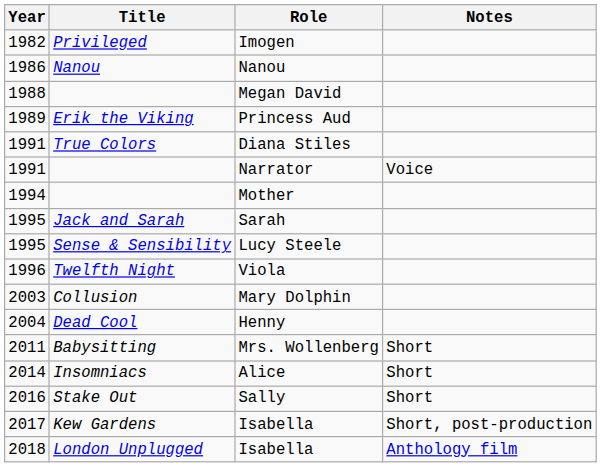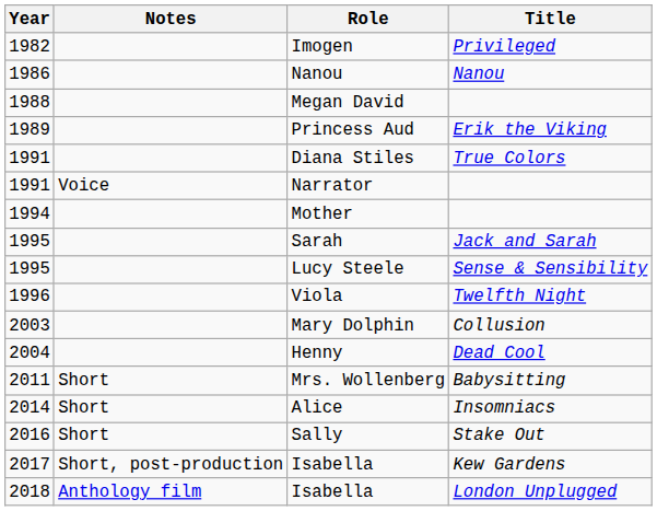 <table class="wikitable sortable">
 <tr>
 <th>Year</th>
+<th class="unsortable">Notes</th>
+<th>Role</th>
 <th>Title</th>
-<th>Role</th>
-<th class="unsortable">Notes</th>
 </tr>
 <tr>
 <td>1982</td>
+<td></td>
+<td>Imogen</td>
 <td><em><a href='#'>Privileged</a></em></td>
-<td>Imogen</td>
-<td></td>
 </tr>
 <tr>
 <td>1986</td>
+<td></td>
+<td>Nanou</td>
 <td><em><a href='#'>Nanou</a></em></td>
-<td>Nanou</td>
-<td></td>
 </tr>
 <tr>
 <td>1988</td>
+<td></td>
+<td>Megan David</td>
 <td><em></em></td>
-<td>Megan David</td>
-<td></td>
 </tr>
 <tr>
 <td>1989</td>
+<td></td>
+<td>Princess Aud</td>
 <td><em><a href='#'>Erik the Viking</a></em></td>
-<td>Princess Aud</td>
-<td></td>
 </tr>
 <tr>
 <td>1991</td>
+<td></td>
+<td>Diana Stiles</td>
 <td><em><a href='#'>True Colors</a></em></td>
-<td>Diana Stiles</td>
-<td></td>
 </tr>
 <tr>
 <td>1991</td>
+<td>Voice</td>
+<td>Narrator</td>
 <td><em></em></td>
-<td>Narrator</td>
-<td>Voice</td>
 </tr>
 <tr>
 <td>1994</td>
+<td></td>
+<td>Mother</td>
 <td><em></em></td>
-<td>Mother</td>
-<td></td>
 </tr>
 <tr>
 <td>1995</td>
+<td></td>
+<td>Sarah</td>
 <td><em><a href='#'>Jack and Sarah</a></em></td>
-<td>Sarah</td>
-<td></td>
 </tr>
 <tr>
 <td>1995</td>
+<td></td>
+<td>Lucy Steele</td>
 <td><em><a href='#'>Sense & Sensibility</a></em></td>
-<td>Lucy Steele</td>
-<td></td>
 </tr>
 <tr>
 <td>1996</td>
+<td></td>
+<td>Viola</td>
 <td><em><a href='#'>Twelfth Night</a></em></td>
-<td>Viola</td>
-<td></td>
 </tr>
 <tr>
 <td>2003</td>
+<td></td>
+<td>Mary Dolphin</td>
 <td><em>Collusion</em></td>
-<td>Mary Dolphin</td>
-<td></td>
 </tr>
 <tr>
 <td>2004</td>
+<td></td>
+<td>Henny</td>
 <td><em><a href='#'>Dead Cool</a></em></td>
-<td>Henny</td>
-<td></td>
 </tr>
 <tr>
 <td>2011</td>
+<td>Short</td>
+<td>Mrs. Wollenberg</td>
 <td><em>Babysitting</em></td>
-<td>Mrs. Wollenberg</td>
-<td>Short</td>
 </tr>
 <tr>
 <td>2014</td>
+<td>Short</td>
+<td>Alice</td>
 <td><em>Insomniacs</em></td>
-<td>Alice</td>
-<td>Short</td>
 </tr>
 <tr>
 <td>2016</td>
+<td>Short</td>
+<td>Sally</td>
 <td><em>Stake Out</em></td>
-<td>Sally</td>
-<td>Short</td>
 </tr>
 <tr>
 <td>2017</td>
+<td>Short, post-production</td>
+<td>Isabella</td>
 <td><em>Kew Gardens</em></td>
-<td>Isabella</td>
-<td>Short, post-production</td>
 </tr>
 <tr>
 <td>2018</td>
+<td><a href='#'>Anthology film</a></td>
+<td>Isabella</td>
 <td><em><a href='#'>London Unplugged</a></em></td>
-<td>Isabella</td>
-<td><a href='#'>Anthology film</a></td>
 </tr>
 </table>
